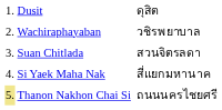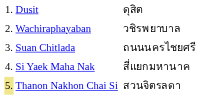 <table>
 <tr>
 <td>1.</td>
 <td><a href='#'>Dusit</a></td>
 <td>ดุสิต</td>
 <td></td>
 </tr>
 <tr>
 <td>2.</td>
 <td><a href='#'>Wachiraphayaban</a></td>
 <td>วชิรพยาบาล</td>
 <td></td>
 </tr>
 <tr>
 <td>3.</td>
 <td><a href='#'>Suan Chitlada</a></td>
-<td>สวนจิตรลดา</td>
+<td>ถนนนครไชยศรี</td>
 <td></td>
 </tr>
 <tr>
 <td>4.</td>
 <td><a href='#'>Si Yaek Maha Nak</a></td>
 <td>สี่แยกมหานาค</td>
 <td></td>
 </tr>
 <tr>
 <td style="background: khaki;">5.</td>
 <td><a href='#'>Thanon Nakhon Chai Si</a> </td>
-<td>ถนนนครไชยศรี</td>
+<td>สวนจิตรลดา</td>
 <td></td>
 </tr>
 </table>
